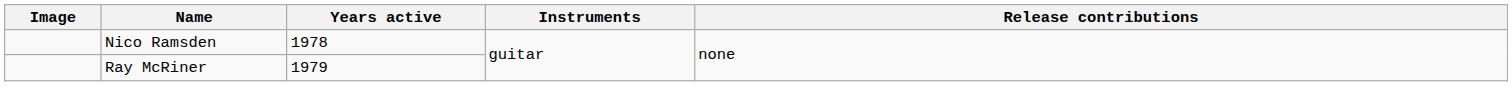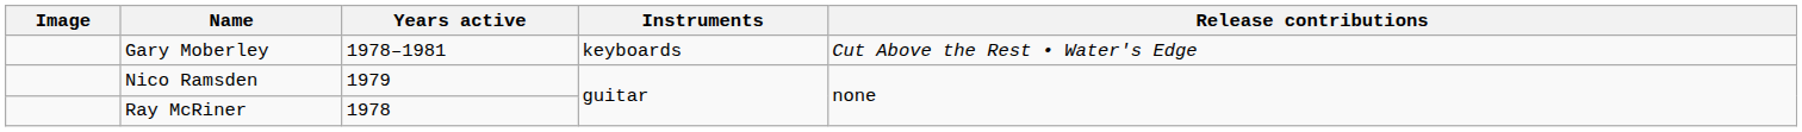 <table class="wikitable" border="1" width="100%">
 <tr>
 <th width="75">Image</th>
 <th width="150">Name</th>
 <th width="160">Years active</th>
 <th width="170">Instruments</th>
 <th>Release contributions</th>
 </tr>
 <tr>
 <td></td>
+<td>Gary Moberley</td>
+<td>1978–1981</td>
+<td>keyboards</td>
+<td><em>Cut Above the Rest • Water's Edge</em></td>
+</tr>
+<tr>
+<td></td>
 <td>Nico Ramsden</td>
-<td>1978</td>
+<td>1979</td>
 <td rowspan="2">guitar</td>
 <td rowspan="2">none</td>
 </tr>
 <tr>
 <td></td>
 <td>Ray McRiner</td>
-<td>1979</td>
+<td>1978</td>
 </tr>
 </table>
